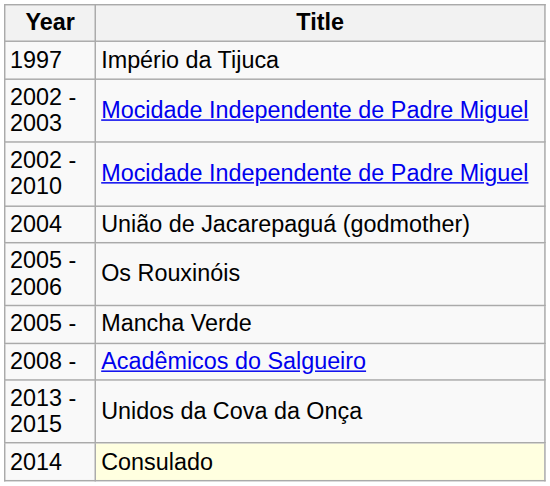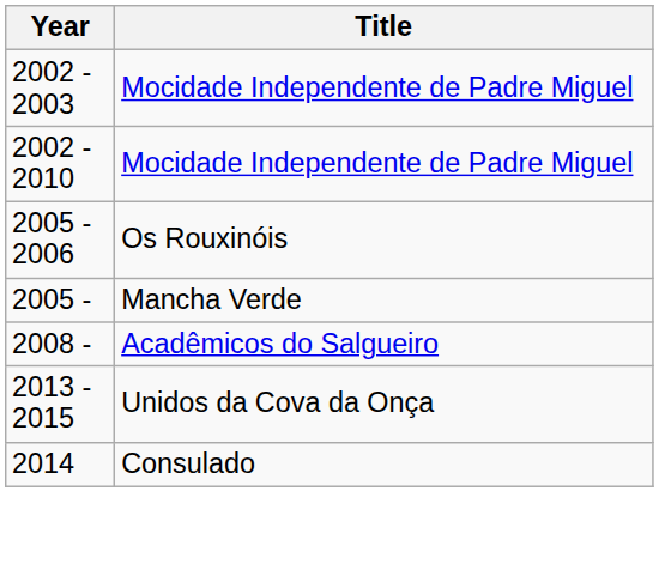 <table class="wikitable sortable">
 <tr>
 <th width=055>Year</th>
 <th width=300>Title</th>
-</tr>
-<tr>
-<td>1997</td>
-<td>Império da Tijuca </td>
 </tr>
 <tr>
 <td>2002 - 2003</td>
 <td><a href='#'>Mocidade Independente de Padre Miguel</a></td>
 </tr>
 <tr>
 <td>2002 - 2010</td>
 <td><a href='#'>Mocidade Independente de Padre Miguel</a></td>
-</tr>
-<tr>
-<td>2004</td>
-<td>União de Jacarepaguá (godmother)</td>
 </tr>
 <tr>
 <td>2005 - 2006</td>
 <td>Os Rouxinóis </td>
 </tr>
 <tr>
 <td>2005 -</td>
 <td>Mancha Verde </td>
 </tr>
 <tr>
 <td>2008 -</td>
 <td><a href='#'>Acadêmicos do Salgueiro</a></td>
 </tr>
 <tr>
 <td>2013 - 2015</td>
 <td>Unidos da Cova da Onça</td>
 </tr>
 <tr>
 <td>2014</td>
-<td style="background: lightyellow;">Consulado</td>
+<td>Consulado</td>
 </tr>
 </table>
